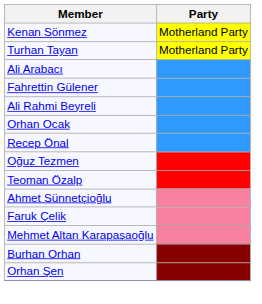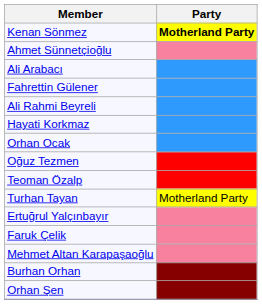 <table class=wikitable style="border:1px solid #8888aa; background-color:#f7f8ff; padding:0px; font-size:90%;">
 <tr>
 <th>Member</th>
 <th>Party</th>
 </tr>
 <tr>
 <td><a href='#'>Kenan Sönmez</a></td>
-<td style="background: #ffff00">Motherland Party</td>
+<td style="background: #ffff00"><strong>Motherland Party</strong></td>
 </tr>
 <tr>
-<td><a href='#'>Turhan Tayan</a></td>
-<td style="background: #ffff00">Motherland Party</td>
+<td><a href='#'>Ahmet Sünnetçioğlu</a></td>
+<td style="background: #F7819F"></td>
 </tr>
 <tr>
 <td><a href='#'>Ali Arabacı</a></td>
 <td style="background: #2E9AFE"></td>
 </tr>
 <tr>
 <td><a href='#'>Fahrettin Gülener</a></td>
 <td style="background: #2E9AFE"></td>
 </tr>
 <tr>
 <td><a href='#'>Ali Rahmi Beyreli</a></td>
 <td style="background: #2E9AFE"></td>
 </tr>
 <tr>
-<td><a href='#'>Orhan Ocak</a></td>
+<td><a href='#'>Hayati Korkmaz</a></td>
 <td style="background: #2E9AFE"></td>
 </tr>
 <tr>
-<td><a href='#'>Recep Önal</a></td>
+<td><a href='#'>Orhan Ocak</a></td>
 <td style="background: #2E9AFE"></td>
 </tr>
 <tr>
 <td><a href='#'>Oğuz Tezmen</a></td>
 <td style="background: #ff0000"></td>
 </tr>
 <tr>
 <td><a href='#'>Teoman Özalp</a></td>
 <td style="background: #ff0000"></td>
 </tr>
 <tr>
-<td><a href='#'>Ahmet Sünnetçioğlu</a></td>
+<td><a href='#'>Turhan Tayan</a></td>
+<td style="background: #ffff00">Motherland Party</td>
+</tr>
+<tr>
+<td><a href='#'>Ertuğrul Yalçınbayır</a></td>
 <td style="background: #F7819F"></td>
 </tr>
 <tr>
 <td><a href='#'>Faruk Çelik</a></td>
 <td style="background: #F7819F"></td>
 </tr>
 <tr>
 <td><a href='#'>Mehmet Altan Karapaşaoğlu</a></td>
 <td style="background: #F7819F"></td>
 </tr>
 <tr>
 <td><a href='#'>Burhan Orhan</a></td>
 <td style="background: #870000"></td>
 </tr>
 <tr>
 <td><a href='#'>Orhan Şen</a></td>
 <td style="background: #870000"></td>
 </tr>
 <tr>
 </tr>
 </table>
